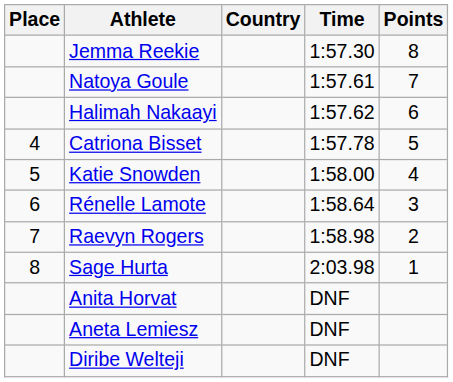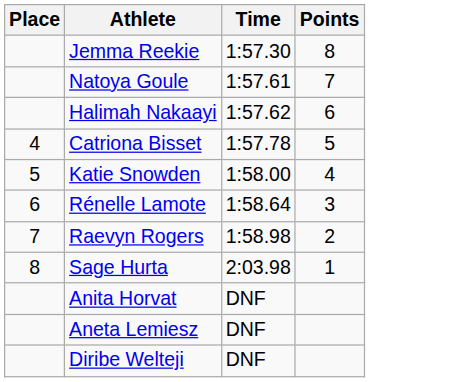 <table class="wikitable">
 <tr>
 <th>Place</th>
 <th>Athlete</th>
-<th>Country</th>
 <th>Time</th>
 <th>Points</th>
 </tr>
 <tr>
 <td align=center></td>
 <td><a href='#'>Jemma Reekie</a></td>
-<td></td>
 <td>1:57.30</td>
 <td align=center>8</td>
 </tr>
 <tr>
 <td align=center></td>
 <td><a href='#'>Natoya Goule</a></td>
-<td></td>
 <td>1:57.61</td>
 <td align=center>7</td>
 </tr>
 <tr>
 <td align=center></td>
 <td><a href='#'>Halimah Nakaayi</a></td>
-<td></td>
 <td>1:57.62</td>
 <td align=center>6</td>
 </tr>
 <tr>
 <td align=center>4</td>
 <td><a href='#'>Catriona Bisset</a></td>
-<td></td>
 <td>1:57.78</td>
 <td align=center>5</td>
 </tr>
 <tr>
 <td align=center>5</td>
 <td><a href='#'>Katie Snowden</a></td>
-<td></td>
 <td>1:58.00</td>
 <td align=center>4</td>
 </tr>
 <tr>
 <td align=center>6</td>
 <td><a href='#'>Rénelle Lamote</a></td>
-<td></td>
 <td>1:58.64</td>
 <td align=center>3</td>
 </tr>
 <tr>
 <td align=center>7</td>
 <td><a href='#'>Raevyn Rogers</a></td>
-<td></td>
 <td>1:58.98</td>
 <td align=center>2</td>
 </tr>
 <tr>
 <td align=center>8</td>
 <td><a href='#'>Sage Hurta</a></td>
-<td></td>
 <td>2:03.98</td>
 <td align=center>1</td>
 </tr>
 <tr>
 <td align=center></td>
 <td><a href='#'>Anita Horvat</a></td>
-<td></td>
 <td>DNF</td>
 <td align=center></td>
 </tr>
 <tr>
 <td align=center></td>
 <td><a href='#'>Aneta Lemiesz</a></td>
-<td></td>
 <td>DNF</td>
 <td align=center></td>
 </tr>
 <tr>
 <td align=center></td>
 <td><a href='#'>Diribe Welteji</a></td>
-<td></td>
 <td>DNF</td>
 <td align=center></td>
 </tr>
 </table>
